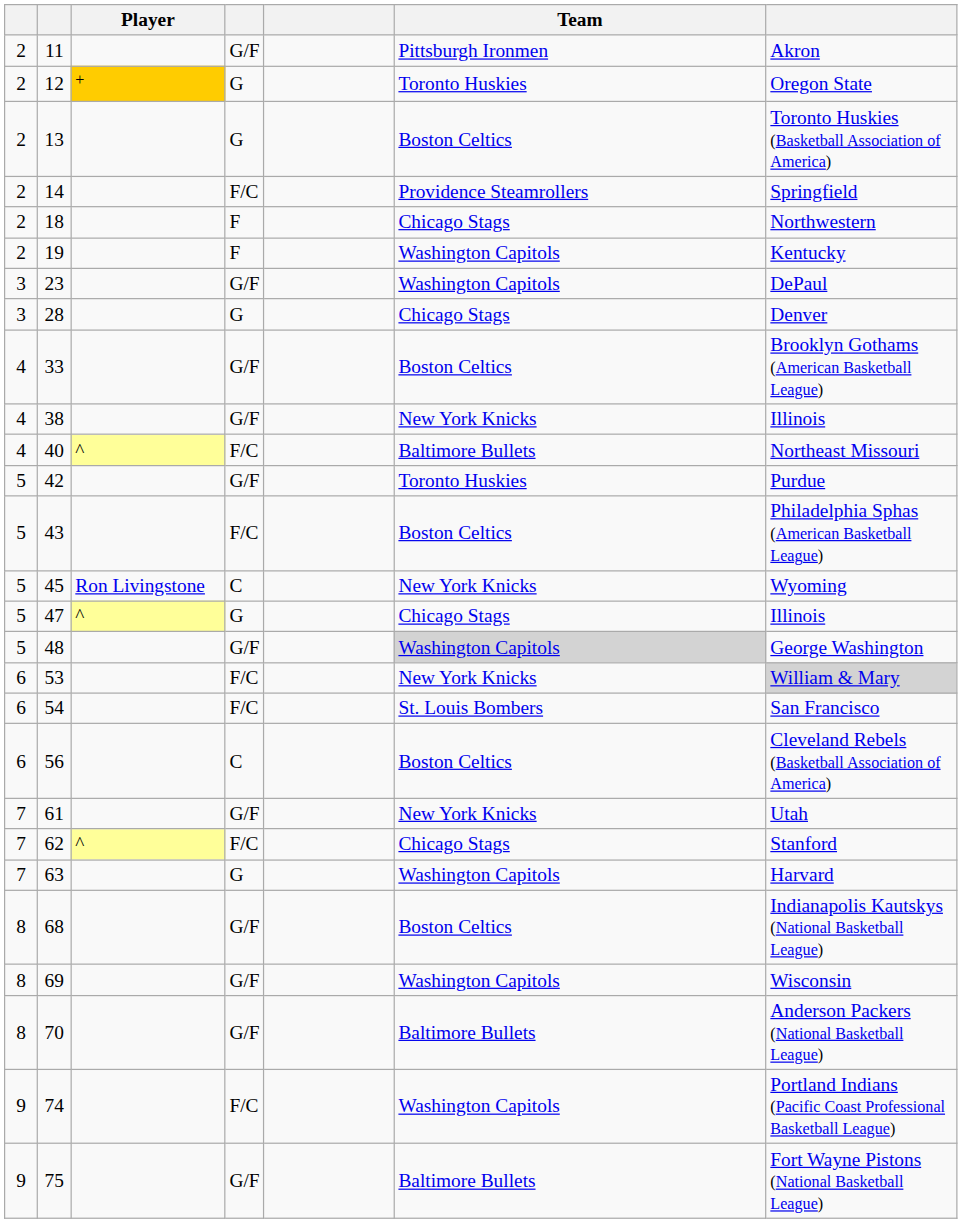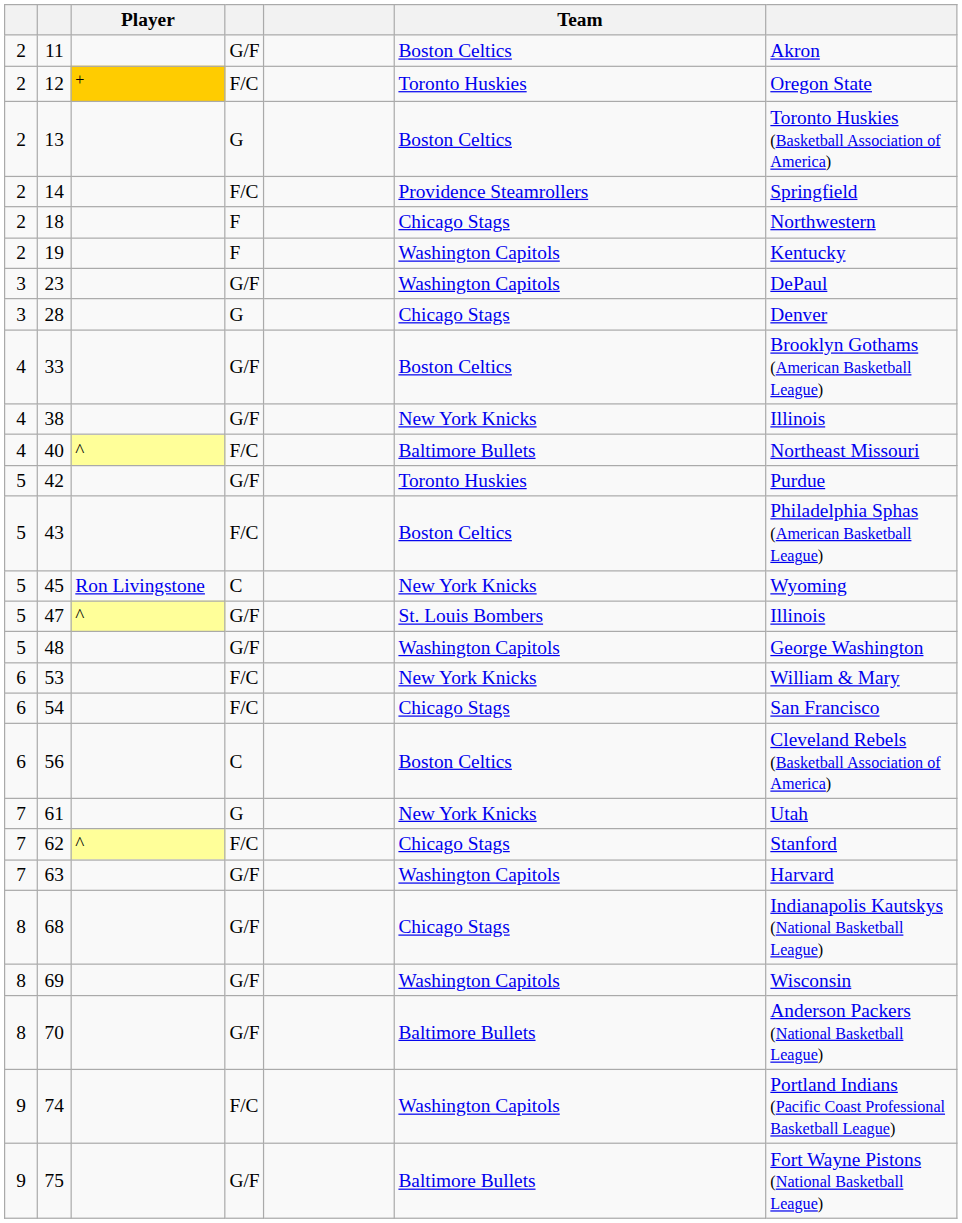 <table class="wikitable sortable">
 <tr>
 <th style="width:20px;"></th>
 <th style="width:20px;"></th>
 <th style="width:120px;">Player</th>
 <th style="width:20px;"></th>
 <th style="width:100px;"></th>
 <th style="width:300px;">Team</th>
 <th style="width:150px;"></th>
 </tr>
 <tr>
 <td align="center">2</td>
 <td align="center">11</td>
 <td></td>
 <td>G/F</td>
 <td></td>
-<td><a href='#'>Pittsburgh Ironmen</a></td>
+<td><a href='#'>Boston Celtics</a></td>
 <td><a href='#'>Akron</a></td>
 </tr>
 <tr>
 <td align="center">2</td>
 <td align="center">12</td>
 <td bgcolor="#FFCC00"><sup>+</sup></td>
-<td>G</td>
+<td>F/C</td>
 <td></td>
 <td><a href='#'>Toronto Huskies</a></td>
 <td><a href='#'>Oregon State</a></td>
 </tr>
 <tr>
 <td align=center>2</td>
 <td align=center>13</td>
 <td></td>
 <td>G</td>
 <td><br></td>
 <td><a href='#'>Boston Celtics</a></td>
 <td><a href='#'>Toronto Huskies</a> <small>(<a href='#'>Basketball Association of America</a>)</small></td>
 </tr>
 <tr>
 <td align=center>2</td>
 <td align=center>14</td>
 <td></td>
 <td>F/C</td>
 <td></td>
 <td><a href='#'>Providence Steamrollers</a></td>
 <td><a href='#'>Springfield</a></td>
 </tr>
 <tr>
 <td align="center">2</td>
 <td align="center">18</td>
 <td></td>
 <td>F</td>
 <td></td>
 <td><a href='#'>Chicago Stags</a></td>
 <td><a href='#'>Northwestern</a></td>
 </tr>
 <tr>
 <td align="center">2</td>
 <td align="center">19</td>
 <td></td>
 <td>F</td>
 <td></td>
 <td><a href='#'>Washington Capitols</a></td>
 <td><a href='#'>Kentucky</a></td>
 </tr>
 <tr>
 <td align="center">3</td>
 <td align="center">23</td>
 <td></td>
 <td>G/F</td>
 <td></td>
 <td><a href='#'>Washington Capitols</a></td>
 <td><a href='#'>DePaul</a></td>
 </tr>
 <tr>
 <td align=center>3</td>
 <td align=center>28</td>
 <td></td>
 <td>G</td>
 <td></td>
 <td><a href='#'>Chicago Stags</a></td>
 <td><a href='#'>Denver</a></td>
 </tr>
 <tr>
 <td align=center>4</td>
 <td align=center>33</td>
 <td></td>
 <td>G/F</td>
 <td></td>
 <td><a href='#'>Boston Celtics</a></td>
 <td><a href='#'>Brooklyn Gothams</a> <small>(<a href='#'>American Basketball League</a>)</small></td>
 </tr>
 <tr>
 <td align="center">4</td>
 <td align="center">38</td>
 <td></td>
 <td>G/F</td>
 <td></td>
 <td><a href='#'>New York Knicks</a></td>
 <td><a href='#'>Illinois</a></td>
 </tr>
 <tr>
 <td align=center>4</td>
 <td align=center>40</td>
 <td bgcolor="#FFFF99">^</td>
 <td>F/C</td>
 <td></td>
 <td><a href='#'>Baltimore Bullets</a></td>
 <td><a href='#'>Northeast Missouri</a></td>
 </tr>
 <tr>
 <td align=center>5</td>
 <td align=center>42</td>
 <td></td>
 <td>G/F</td>
 <td></td>
 <td><a href='#'>Toronto Huskies</a></td>
 <td><a href='#'>Purdue</a></td>
 </tr>
 <tr>
 <td align=center>5</td>
 <td align=center>43</td>
 <td></td>
 <td>F/C</td>
 <td></td>
 <td><a href='#'>Boston Celtics</a></td>
 <td><a href='#'>Philadelphia Sphas</a> <small>(<a href='#'>American Basketball League</a>)</small></td>
 </tr>
 <tr>
 <td align=center>5</td>
 <td align=center>45</td>
 <td><a href='#'>Ron Livingstone</a></td>
 <td>C</td>
 <td></td>
 <td><a href='#'>New York Knicks</a></td>
 <td><a href='#'>Wyoming</a></td>
 </tr>
 <tr>
 <td align="center">5</td>
 <td align="center">47</td>
 <td bgcolor="#FFFF99">^</td>
-<td>G</td>
+<td>G/F</td>
 <td></td>
-<td><a href='#'>Chicago Stags</a></td>
+<td><a href='#'>St. Louis Bombers</a></td>
 <td><a href='#'>Illinois</a></td>
 </tr>
 <tr>
 <td align="center">5</td>
 <td align="center">48</td>
 <td></td>
 <td>G/F</td>
 <td></td>
-<td style="background: lightgrey;"><a href='#'>Washington Capitols</a></td>
+<td><a href='#'>Washington Capitols</a></td>
 <td><a href='#'>George Washington</a></td>
 </tr>
 <tr>
 <td align=center>6</td>
 <td align=center>53</td>
 <td></td>
 <td>F/C</td>
 <td></td>
 <td><a href='#'>New York Knicks</a></td>
-<td style="background: lightgrey;"><a href='#'>William & Mary</a></td>
+<td><a href='#'>William & Mary</a></td>
 </tr>
 <tr>
 <td align="center">6</td>
 <td align="center">54</td>
 <td></td>
 <td>F/C</td>
 <td></td>
-<td><a href='#'>St. Louis Bombers</a></td>
+<td><a href='#'>Chicago Stags</a></td>
 <td><a href='#'>San Francisco</a></td>
 </tr>
 <tr>
 <td align="center">6</td>
 <td align="center">56</td>
 <td></td>
 <td>C</td>
 <td></td>
 <td><a href='#'>Boston Celtics</a></td>
 <td><a href='#'>Cleveland Rebels</a> <small>(<a href='#'>Basketball Association of America</a>)</small></td>
 </tr>
 <tr>
 <td align="center">7</td>
 <td align="center">61</td>
 <td></td>
-<td>G/F</td>
+<td>G</td>
 <td></td>
 <td><a href='#'>New York Knicks</a></td>
 <td><a href='#'>Utah</a></td>
 </tr>
 <tr>
 <td align="center">7</td>
 <td align="center">62</td>
 <td bgcolor="#FFFF99">^</td>
 <td>F/C</td>
 <td></td>
 <td><a href='#'>Chicago Stags</a></td>
 <td><a href='#'>Stanford</a></td>
 </tr>
 <tr>
 <td align="center">7</td>
 <td align="center">63</td>
 <td></td>
-<td>G</td>
+<td>G/F</td>
 <td></td>
 <td><a href='#'>Washington Capitols</a></td>
 <td><a href='#'>Harvard</a></td>
 </tr>
 <tr>
 <td align="center">8</td>
 <td align="center">68</td>
 <td></td>
 <td>G/F</td>
 <td></td>
-<td><a href='#'>Boston Celtics</a></td>
+<td><a href='#'>Chicago Stags</a></td>
 <td><a href='#'>Indianapolis Kautskys</a> <small>(<a href='#'>National Basketball League</a>)</small></td>
 </tr>
 <tr>
 <td align=center>8</td>
 <td align=center>69</td>
 <td></td>
 <td>G/F</td>
 <td></td>
 <td><a href='#'>Washington Capitols</a></td>
 <td><a href='#'>Wisconsin</a></td>
 </tr>
 <tr>
 <td align=center>8</td>
 <td align=center>70</td>
 <td></td>
 <td>G/F</td>
 <td></td>
 <td><a href='#'>Baltimore Bullets</a></td>
 <td><a href='#'>Anderson Packers</a> <small>(<a href='#'>National Basketball League</a>)</small></td>
 </tr>
 <tr>
 <td align="center">9</td>
 <td align="center">74</td>
 <td></td>
 <td>F/C</td>
 <td></td>
 <td><a href='#'>Washington Capitols</a></td>
 <td><a href='#'>Portland Indians</a> <small>(<a href='#'>Pacific Coast Professional Basketball League</a>)</small></td>
 </tr>
 <tr>
 <td align="center">9</td>
 <td align="center">75</td>
 <td></td>
 <td>G/F</td>
 <td></td>
 <td><a href='#'>Baltimore Bullets</a></td>
 <td><a href='#'>Fort Wayne Pistons</a> <small>(<a href='#'>National Basketball League</a>)</small></td>
 </tr>
 </table>
